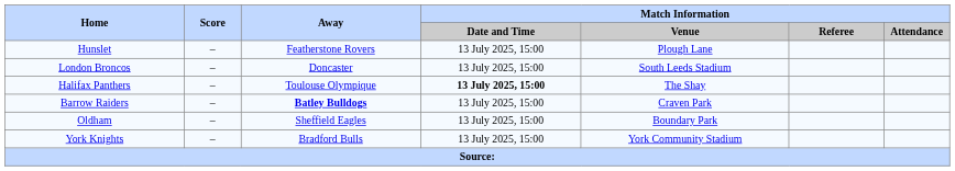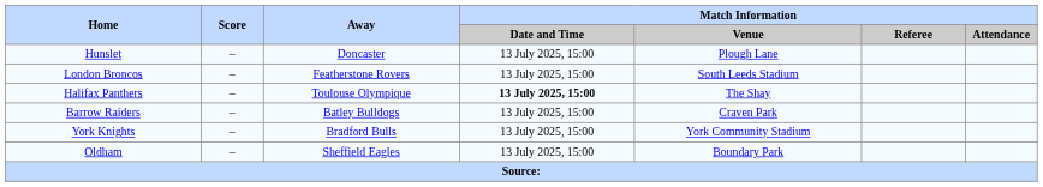 <table border=1 style="border-collapse:collapse; font-size:90%; text-align:center;" cellpadding=3 cellspacing=0 width=100%>
 <tr bgcolor=#C1D8FF>
 <th scope="col" rowspan=2 width=19%>Home</th>
 <th scope="col" rowspan=2 width=6%>Score</th>
 <th scope="col" rowspan=2 width=19%>Away</th>
 <th colspan=4>Match Information</th>
 </tr>
 <tr bgcolor=#CCCCCC>
 <th scope="col" width=17%>Date and Time</th>
 <th scope="col" width=22%>Venue</th>
 <th scope="col" width=10%>Referee</th>
 <th scope="col" width=7%>Attendance</th>
 </tr>
 <tr bgcolor=#F5FAFF>
 <td> <a href='#'>Hunslet</a></td>
 <td>–</td>
-<td> <a href='#'>Featherstone Rovers</a></td>
+<td> <a href='#'>Doncaster</a></td>
 <td>13 July 2025, 15:00</td>
 <td><a href='#'>Plough Lane</a></td>
 <td></td>
 <td></td>
 </tr>
 <tr bgcolor=#F5FAFF>
 <td> <a href='#'>London Broncos</a></td>
 <td>–</td>
-<td> <a href='#'>Doncaster</a></td>
+<td> <a href='#'>Featherstone Rovers</a></td>
 <td>13 July 2025, 15:00</td>
 <td><a href='#'>South Leeds Stadium</a></td>
 <td></td>
 <td></td>
 </tr>
 <tr bgcolor=#F5FAFF>
 <td> <a href='#'>Halifax Panthers</a></td>
 <td>–</td>
 <td> <a href='#'>Toulouse Olympique</a></td>
 <td><strong>13 July 2025, 15:00</strong></td>
 <td><a href='#'>The Shay</a></td>
 <td></td>
 <td></td>
 </tr>
 <tr bgcolor=#F5FAFF>
 <td> <a href='#'>Barrow Raiders</a></td>
 <td>–</td>
-<td><strong> <a href='#'>Batley Bulldogs</a></strong></td>
+<td> <a href='#'>Batley Bulldogs</a></td>
 <td>13 July 2025, 15:00</td>
 <td><a href='#'>Craven Park</a></td>
+<td></td>
+<td></td>
+</tr>
+<tr bgcolor=#F5FAFF>
+<td> <a href='#'>York Knights</a></td>
+<td>–</td>
+<td> <a href='#'>Bradford Bulls</a></td>
+<td>13 July 2025, 15:00</td>
+<td><a href='#'>York Community Stadium</a></td>
 <td></td>
 <td></td>
 </tr>
 <tr bgcolor=#F5FAFF>
 <td> <a href='#'>Oldham</a></td>
 <td>–</td>
 <td> <a href='#'>Sheffield Eagles</a></td>
 <td>13 July 2025, 15:00</td>
 <td><a href='#'>Boundary Park</a></td>
 <td></td>
 <td></td>
 </tr>
-<tr bgcolor=#F5FAFF>
-<td> <a href='#'>York Knights</a></td>
-<td>–</td>
-<td> <a href='#'>Bradford Bulls</a></td>
-<td>13 July 2025, 15:00</td>
-<td><a href='#'>York Community Stadium</a></td>
-<td></td>
-<td></td>
-</tr>
 <tr style="background:#c1d8ff;">
 <th colspan=7>Source:</th>
 </tr>
 </table>
